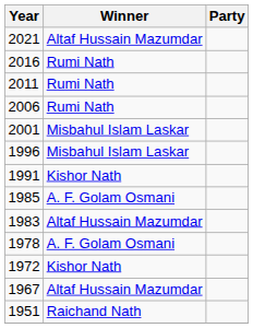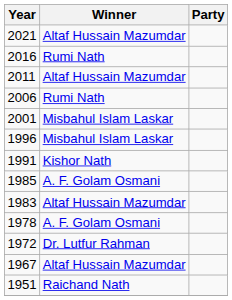 <table class="wikitable sortable">
 <tr>
 <th>Year</th>
 <th>Winner</th>
 <th colspan=2>Party</th>
 </tr>
 <tr>
 <td>2021</td>
 <td><a href='#'>Altaf Hussain Mazumdar</a></td>
 <td></td>
 </tr>
 <tr>
 <td>2016</td>
 <td><a href='#'>Rumi Nath</a></td>
 <td></td>
 </tr>
 <tr>
 <td>2011</td>
-<td><a href='#'>Rumi Nath</a></td>
+<td><a href='#'>Altaf Hussain Mazumdar</a></td>
 <td></td>
 </tr>
 <tr>
 <td>2006</td>
 <td><a href='#'>Rumi Nath</a></td>
 <td></td>
 </tr>
 <tr>
 <td>2001</td>
 <td><a href='#'>Misbahul Islam Laskar</a></td>
 <td></td>
 </tr>
 <tr>
 <td>1996</td>
 <td><a href='#'>Misbahul Islam Laskar</a></td>
 </tr>
 <tr>
 <td>1991</td>
 <td><a href='#'>Kishor Nath</a></td>
 <td></td>
 </tr>
 <tr>
 <td>1985</td>
 <td><a href='#'>A. F. Golam Osmani</a></td>
 <td></td>
 </tr>
 <tr>
 <td>1983</td>
 <td><a href='#'>Altaf Hussain Mazumdar</a></td>
 </tr>
 <tr>
 <td>1978</td>
 <td><a href='#'>A. F. Golam Osmani</a></td>
 <td></td>
 </tr>
 <tr>
 <td>1972</td>
-<td><a href='#'>Kishor Nath</a></td>
+<td><a href='#'>Dr. Lutfur Rahman</a></td>
 <td></td>
 </tr>
 <tr>
 <td>1967</td>
 <td><a href='#'>Altaf Hussain Mazumdar</a></td>
 <td></td>
 </tr>
 <tr>
 <td>1951</td>
 <td><a href='#'>Raichand Nath</a></td>
 <td></td>
 </tr>
 <tr>
 </tr>
 </table>
